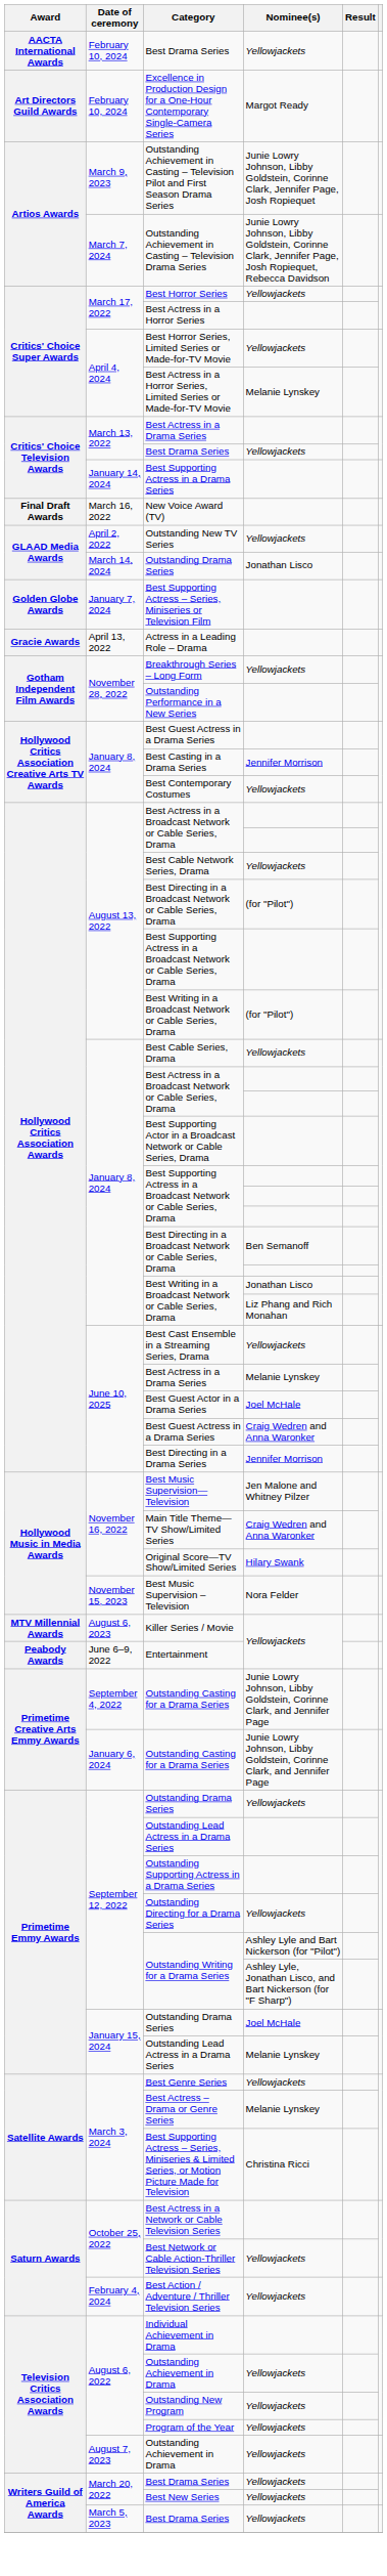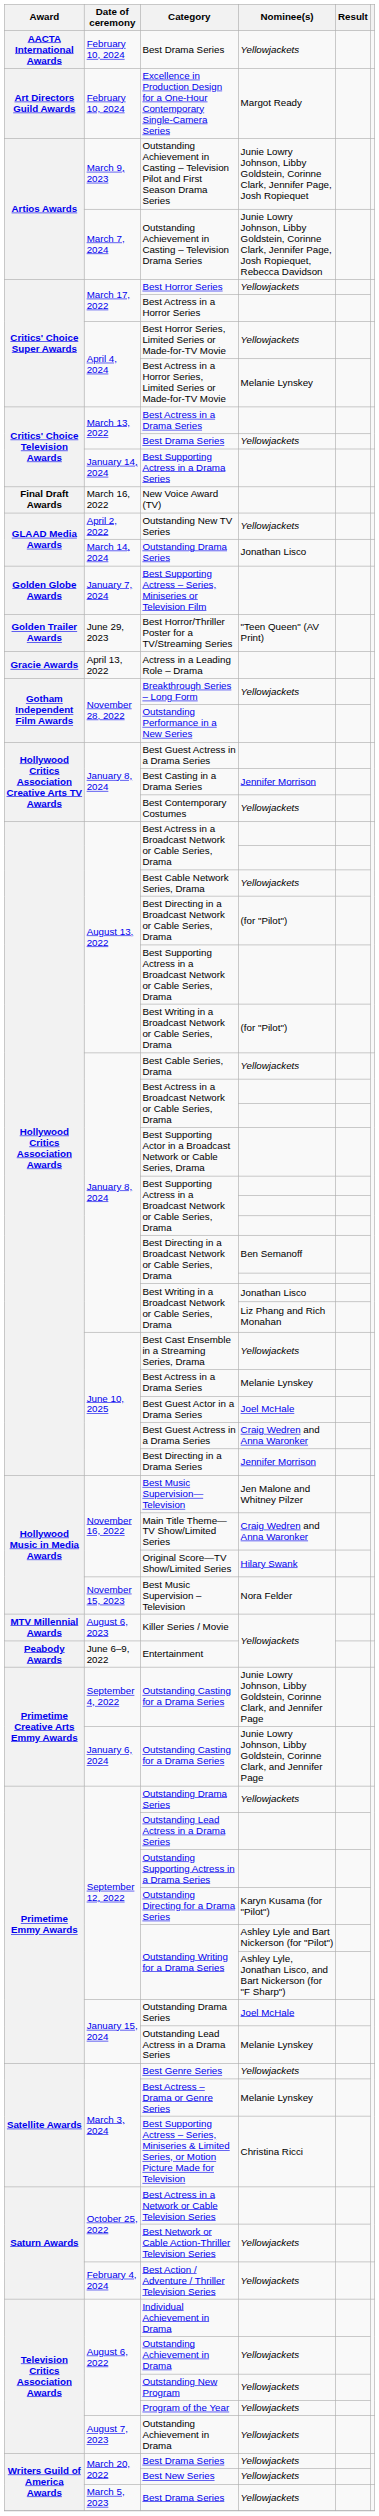 <table class="wikitable plainrowheaders sortable">
 <tr>
 <th scope="col">Award</th>
 <th scope="col">Date of ceremony</th>
 <th scope="col">Category</th>
 <th scope="col">Nominee(s)</th>
 <th scope="col">Result</th>
 <th scope="col" class="unsortable"></th>
 </tr>
 <tr>
 <th scope="row"><a href='#'>AACTA International Awards</a></th>
 <td><a href='#'>February 10, 2024</a></td>
 <td>Best Drama Series</td>
 <td><em>Yellowjackets</em></td>
 <td></td>
 <td align="center"></td>
 </tr>
 <tr>
 <th scope="row"><a href='#'>Art Directors Guild Awards</a></th>
 <td><a href='#'>February 10, 2024</a></td>
 <td><a href='#'>Excellence in Production Design for a One-Hour Contemporary Single-Camera Series</a></td>
 <td>Margot Ready </td>
 <td></td>
 <td align="center"></td>
 </tr>
 <tr>
 <th scope="row" rowspan="2"><a href='#'>Artios Awards</a></th>
 <td><a href='#'>March 9, 2023</a></td>
 <td>Outstanding Achievement in Casting – Television Pilot and First Season Drama Series</td>
 <td>Junie Lowry Johnson, Libby Goldstein, Corinne Clark, Jennifer Page, Josh Ropiequet</td>
 <td></td>
 <td style="text-align: center;"></td>
 </tr>
 <tr>
 <td><a href='#'>March 7, 2024</a></td>
 <td>Outstanding Achievement in Casting – Television Drama Series</td>
 <td>Junie Lowry Johnson, Libby Goldstein, Corinne Clark, Jennifer Page, Josh Ropiequet, Rebecca Davidson</td>
 <td></td>
 <td align="center"></td>
 </tr>
 <tr>
 <th scope="row" rowspan="4"><a href='#'>Critics' Choice Super Awards</a></th>
 <td rowspan="2"><a href='#'>March 17, 2022</a></td>
 <td><a href='#'>Best Horror Series</a></td>
 <td><em>Yellowjackets</em></td>
 <td></td>
 <td rowspan="2" style="text-align: center;"></td>
 </tr>
 <tr>
 <td>Best Actress in a Horror Series</td>
 <td></td>
 <td></td>
 </tr>
 <tr>
 <td rowspan="2"><a href='#'>April 4, 2024</a></td>
 <td>Best Horror Series, Limited Series or Made-for-TV Movie</td>
 <td><em>Yellowjackets</em></td>
 <td></td>
 <td rowspan="2" style="text-align: center;"></td>
 </tr>
 <tr>
 <td>Best Actress in a Horror Series, Limited Series or Made-for-TV Movie</td>
 <td>Melanie Lynskey</td>
 <td></td>
 </tr>
 <tr>
 <th scope="row" rowspan="3"><a href='#'>Critics' Choice Television Awards</a></th>
 <td rowspan="2"><a href='#'>March 13, 2022</a></td>
 <td><a href='#'>Best Actress in a Drama Series</a></td>
 <td></td>
 <td></td>
 <td rowspan="2" style="text-align: center;"></td>
 </tr>
 <tr>
 <td><a href='#'>Best Drama Series</a></td>
 <td><em>Yellowjackets</em></td>
 <td></td>
 </tr>
 <tr>
 <td><a href='#'>January 14, 2024</a></td>
 <td><a href='#'>Best Supporting Actress in a Drama Series</a></td>
 <td></td>
 <td></td>
 <td align="center"></td>
 </tr>
 <tr>
 <th scope="row">Final Draft Awards</th>
 <td>March 16, 2022</td>
 <td>New Voice Award (TV)</td>
 <td></td>
 <td></td>
 <td style="text-align:center;"></td>
 </tr>
 <tr>
 <th scope="row" rowspan="2"><a href='#'>GLAAD Media Awards</a></th>
 <td><a href='#'>April 2, 2022</a></td>
 <td>Outstanding New TV Series</td>
 <td><em>Yellowjackets</em></td>
 <td></td>
 <td style="text-align:center;"></td>
 </tr>
 <tr>
 <td><a href='#'>March 14, 2024</a></td>
 <td><a href='#'>Outstanding Drama Series</a></td>
 <td>Jonathan Lisco </td>
 <td></td>
 <td align="center"></td>
 </tr>
 <tr>
 <th scope="row"><a href='#'>Golden Globe Awards</a></th>
 <td><a href='#'>January 7, 2024</a></td>
 <td><a href='#'>Best Supporting Actress – Series, Miniseries or Television Film</a></td>
 <td></td>
 <td></td>
 <td align="center" rowspan="1"></td>
+</tr>
+<tr>
+<th scope="row"><a href='#'>Golden Trailer Awards</a></th>
+<td>June 29, 2023</td>
+<td>Best Horror/Thriller Poster for a TV/Streaming Series</td>
+<td>"Teen Queen" (AV Print)</td>
+<td></td>
+<td style="text-align:center;"></td>
 </tr>
 <tr>
 <th scope="row"><a href='#'>Gracie Awards</a></th>
 <td>April 13, 2022</td>
 <td>Actress in a Leading Role – Drama</td>
 <td></td>
 <td></td>
 <td style="text-align:center;"></td>
 </tr>
 <tr>
 <th scope="row" rowspan="2"><a href='#'>Gotham Independent Film Awards</a></th>
 <td rowspan="2"><a href='#'>November 28, 2022</a></td>
 <td><a href='#'>Breakthrough Series – Long Form</a></td>
 <td><em>Yellowjackets</em></td>
 <td></td>
 <td style="text-align: center;" rowspan="2"></td>
 </tr>
 <tr>
 <td><a href='#'>Outstanding Performance in a New Series</a></td>
 <td></td>
 <td></td>
 </tr>
 <tr>
 <th scope="row" rowspan="3"><a href='#'>Hollywood Critics Association Creative Arts TV Awards</a></th>
 <td rowspan="3"><a href='#'>January 8, 2024</a></td>
 <td>Best Guest Actress in a Drama Series</td>
 <td></td>
 <td></td>
 <td rowspan="3" align="center"></td>
 </tr>
 <tr>
 <td>Best Casting in a Drama Series</td>
 <td><a href='#'>Jennifer Morrison</a> </td>
 <td></td>
 </tr>
 <tr>
 <td>Best Contemporary Costumes</td>
 <td><em>Yellowjackets</em></td>
 <td></td>
 </tr>
 <tr>
 <th scope="row" rowspan="22"><a href='#'>Hollywood Critics Association Awards</a></th>
 <td rowspan="6"><a href='#'>August 13, 2022</a></td>
 <td rowspan="2">Best Actress in a Broadcast Network or Cable Series, Drama</td>
 <td></td>
 <td></td>
 <td rowspan="6"  style="text-align: center;"></td>
 </tr>
 <tr>
 <td></td>
 <td></td>
 </tr>
 <tr>
 <td>Best Cable Network Series, Drama</td>
 <td><em>Yellowjackets</em></td>
 <td></td>
 </tr>
 <tr>
 <td>Best Directing in a Broadcast Network or Cable Series, Drama</td>
 <td> (for "Pilot")</td>
 <td></td>
 </tr>
 <tr>
 <td>Best Supporting Actress in a Broadcast Network or Cable Series, Drama</td>
 <td></td>
 <td></td>
 </tr>
 <tr>
 <td>Best Writing in a Broadcast Network or Cable Series, Drama</td>
 <td> (for "Pilot")</td>
 <td></td>
 </tr>
 <tr>
 <td rowspan="11"><a href='#'>January 8, 2024</a></td>
 <td>Best Cable Series, Drama</td>
 <td><em>Yellowjackets</em></td>
 <td></td>
 <td rowspan="11" align="center"></td>
 </tr>
 <tr>
 <td rowspan="2">Best Actress in a Broadcast Network or Cable Series, Drama</td>
 <td></td>
 <td></td>
 </tr>
 <tr>
 <td></td>
 <td></td>
 </tr>
 <tr>
 <td>Best Supporting Actor in a Broadcast Network or Cable Series, Drama</td>
 <td></td>
 <td></td>
 </tr>
 <tr>
 <td rowspan="3">Best Supporting Actress in a Broadcast Network or Cable Series, Drama</td>
 <td></td>
 <td></td>
 </tr>
 <tr>
 <td></td>
 <td></td>
 </tr>
 <tr>
 <td></td>
 <td></td>
 </tr>
 <tr>
 <td rowspan="2">Best Directing in a Broadcast Network or Cable Series, Drama</td>
 <td>Ben Semanoff </td>
 <td></td>
 </tr>
 <tr>
 <td> </td>
 <td></td>
 </tr>
 <tr>
 <td rowspan="2">Best Writing in a Broadcast Network or Cable Series, Drama</td>
 <td>Jonathan Lisco </td>
 <td></td>
 </tr>
 <tr>
 <td>Liz Phang and Rich Monahan </td>
 <td></td>
 </tr>
 <tr>
 <td rowspan="5"><a href='#'>June 10, 2025</a></td>
 <td>Best Cast Ensemble in a Streaming Series, Drama</td>
 <td><em>Yellowjackets</em></td>
 <td></td>
 <td rowspan="5" align="center"></td>
 </tr>
 <tr>
 <td>Best Actress in a Drama Series</td>
 <td>Melanie Lynskey</td>
 <td></td>
 </tr>
 <tr>
 <td>Best Guest Actor in a Drama Series</td>
 <td><a href='#'>Joel McHale</a></td>
 <td></td>
 </tr>
 <tr>
 <td>Best Guest Actress in a Drama Series</td>
 <td data-sort-value="Wedren, Craig and Anna Waronker"><a href='#'>Craig Wedren</a> and <a href='#'>Anna Waronker</a></td>
 <td></td>
 </tr>
 <tr>
 <td>Best Directing in a Drama Series</td>
 <td><a href='#'>Jennifer Morrison</a> </td>
 <td></td>
 </tr>
 <tr>
 <th rowspan="4" scope="row"><a href='#'>Hollywood Music in Media Awards</a></th>
 <td rowspan="3"><a href='#'>November 16, 2022</a></td>
 <td><a href='#'>Best Music Supervision—Television</a></td>
 <td>Jen Malone and Whitney Pilzer</td>
 <td></td>
 <td rowspan="3"  style="text-align: center;"></td>
 </tr>
 <tr>
 <td>Main Title Theme—TV Show/Limited Series</td>
 <td data-sort-value="Wedren, Craig and Anna Waronker"><a href='#'>Craig Wedren</a> and <a href='#'>Anna Waronker</a></td>
 <td></td>
 </tr>
 <tr>
 <td>Original Score—TV Show/Limited Series</td>
 <td><a href='#'>Hilary Swank</a></td>
 <td></td>
 </tr>
 <tr>
 <td><a href='#'>November 15, 2023</a></td>
 <td>Best Music Supervision – Television</td>
 <td>Nora Felder</td>
 <td></td>
 <td style="text-align: center;"></td>
 </tr>
 <tr>
 <th scope="row"><a href='#'>MTV Millennial Awards</a></th>
 <td><a href='#'>August 6, 2023</a></td>
 <td>Killer Series / Movie</td>
 <td rowspan="2"><em>Yellowjackets</em></td>
 <td></td>
 <td align="center"></td>
 </tr>
 <tr>
 <th scope="row"><a href='#'>Peabody Awards</a></th>
 <td>June 6–9, 2022</td>
 <td>Entertainment</td>
 <td></td>
 <td style="text-align:center;"></td>
 </tr>
 <tr>
 <th rowspan="2" scope="row"><a href='#'>Primetime Creative Arts Emmy Awards</a></th>
 <td><a href='#'>September 4, 2022</a></td>
 <td><a href='#'>Outstanding Casting for a Drama Series</a></td>
 <td>Junie Lowry Johnson, Libby Goldstein, Corinne Clark, and Jennifer Page</td>
 <td></td>
 <td></td>
 </tr>
 <tr>
 <td><a href='#'>January 6, 2024</a></td>
 <td><a href='#'>Outstanding Casting for a Drama Series</a></td>
 <td>Junie Lowry Johnson, Libby Goldstein, Corinne Clark, and Jennifer Page</td>
 <td></td>
 <td></td>
 </tr>
 <tr>
 <th rowspan="8" scope="row"><a href='#'>Primetime Emmy Awards</a></th>
 <td rowspan="6"><a href='#'>September 12, 2022</a></td>
 <td><a href='#'>Outstanding Drama Series</a></td>
 <td><em>Yellowjackets</em></td>
 <td></td>
 <td rowspan="6" style="text-align: center;"></td>
 </tr>
 <tr>
 <td><a href='#'>Outstanding Lead Actress in a Drama Series</a></td>
 <td></td>
 <td></td>
 </tr>
 <tr>
 <td><a href='#'>Outstanding Supporting Actress in a Drama Series</a></td>
 <td></td>
 <td></td>
 </tr>
 <tr>
 <td><a href='#'>Outstanding Directing for a Drama Series</a></td>
-<td><em>Yellowjackets</em></td>
+<td>Karyn Kusama (for "Pilot")</td>
 <td></td>
 </tr>
 <tr>
 <td rowspan="2"><a href='#'>Outstanding Writing for a Drama Series</a></td>
 <td data-sort-value="Lyle, Ashley">Ashley Lyle and Bart Nickerson (for "Pilot")</td>
 <td></td>
 </tr>
 <tr>
 <td data-sort-value="Lyle, Ashley">Ashley Lyle, Jonathan Lisco, and Bart Nickerson (for "F Sharp")</td>
 <td></td>
 </tr>
 <tr>
 <td rowspan="2"><a href='#'>January 15, 2024</a></td>
 <td>Outstanding Drama Series</td>
 <td><a href='#'>Joel McHale</a></td>
 <td></td>
 <td rowspan="2" style="text-align: center;"></td>
 </tr>
 <tr>
 <td>Outstanding Lead Actress in a Drama Series</td>
 <td>Melanie Lynskey</td>
 <td></td>
 </tr>
 <tr>
 <th rowspan="3" scope="row"><a href='#'>Satellite Awards</a></th>
 <td rowspan="3"><a href='#'>March 3, 2024</a></td>
 <td><a href='#'>Best Genre Series</a></td>
 <td><em>Yellowjackets</em></td>
 <td></td>
 <td rowspan="3" align="center"></td>
 </tr>
 <tr>
 <td><a href='#'>Best Actress – Drama or Genre Series</a></td>
 <td>Melanie Lynskey</td>
 <td></td>
 </tr>
 <tr>
 <td><a href='#'>Best Supporting Actress – Series, Miniseries & Limited Series, or Motion Picture Made for Television</a></td>
 <td>Christina Ricci</td>
 <td></td>
 </tr>
 <tr>
 <th rowspan="3" scope="row"><a href='#'>Saturn Awards</a></th>
 <td rowspan="2"><a href='#'>October 25, 2022</a></td>
 <td><a href='#'>Best Actress in a Network or Cable Television Series</a></td>
 <td></td>
 <td></td>
 <td rowspan="2" style="text-align: center;"></td>
 </tr>
 <tr>
 <td><a href='#'>Best Network or Cable Action-Thriller Television Series</a></td>
 <td><em>Yellowjackets</em></td>
 <td></td>
 </tr>
 <tr>
 <td><a href='#'>February 4, 2024</a></td>
 <td><a href='#'>Best Action / Adventure / Thriller Television Series</a></td>
 <td><em>Yellowjackets</em></td>
 <td></td>
 <td align="center"></td>
 </tr>
 <tr>
 <th rowspan="5" scope="row"><a href='#'>Television Critics Association Awards</a></th>
 <td rowspan="4"><a href='#'>August 6, 2022</a></td>
 <td><a href='#'>Individual Achievement in Drama</a></td>
 <td></td>
 <td></td>
 <td rowspan="4"  style="text-align: center;"></td>
 </tr>
 <tr>
 <td><a href='#'>Outstanding Achievement in Drama</a></td>
 <td><em>Yellowjackets</em></td>
 <td></td>
 </tr>
 <tr>
 <td><a href='#'>Outstanding New Program</a></td>
 <td><em>Yellowjackets</em></td>
 <td></td>
 </tr>
 <tr>
 <td><a href='#'>Program of the Year</a></td>
 <td><em>Yellowjackets</em></td>
 <td></td>
 </tr>
 <tr>
 <td><a href='#'>August 7, 2023</a></td>
 <td>Outstanding Achievement in Drama</td>
 <td><em>Yellowjackets</em></td>
 <td></td>
 <td style="text-align:center;"></td>
 </tr>
 <tr>
 <th scope="row" rowspan="3"><a href='#'>Writers Guild of America Awards</a></th>
 <td rowspan="2"><a href='#'>March 20, 2022</a></td>
 <td><a href='#'>Best Drama Series</a></td>
 <td><em>Yellowjackets</em></td>
 <td></td>
 <td style="text-align: center;" rowspan="2"></td>
 </tr>
 <tr>
 <td><a href='#'>Best New Series</a></td>
 <td><em>Yellowjackets</em></td>
 <td></td>
 </tr>
 <tr>
 <td><a href='#'>March 5, 2023</a></td>
 <td><a href='#'>Best Drama Series</a></td>
 <td><em>Yellowjackets</em></td>
 <td></td>
 <td style="text-align: center;"></td>
 </tr>
 <tr>
 </tr>
 </table>
